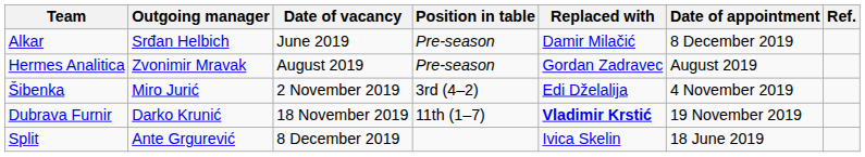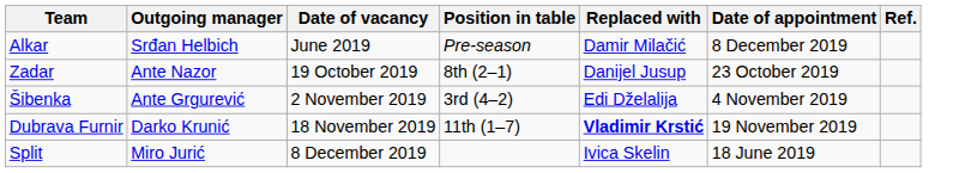 <table class="wikitable sortable">
 <tr>
 <th>Team</th>
 <th>Outgoing manager</th>
 <th>Date of vacancy</th>
 <th>Position in table</th>
 <th>Replaced with</th>
 <th>Date of appointment</th>
 <th>Ref.</th>
 </tr>
 <tr>
 <td><a href='#'>Alkar</a></td>
 <td> <a href='#'>Srđan Helbich</a></td>
 <td>June 2019</td>
 <td><em>Pre-season</em></td>
 <td> <a href='#'>Damir Milačić</a></td>
 <td>8 December 2019</td>
 <td></td>
 </tr>
 <tr>
-<td><a href='#'>Hermes Analitica</a></td>
-<td> <a href='#'>Zvonimir Mravak</a></td>
-<td>August 2019</td>
-<td><em>Pre-season</em></td>
-<td> <a href='#'>Gordan Zadravec</a></td>
-<td>August 2019</td>
+<td><a href='#'>Zadar</a></td>
+<td> <a href='#'>Ante Nazor</a></td>
+<td>19 October 2019</td>
+<td>8th (2–1)</td>
+<td> <a href='#'>Danijel Jusup</a></td>
+<td>23 October 2019</td>
 <td></td>
 </tr>
 <tr>
 <td><a href='#'>Šibenka</a></td>
-<td> <a href='#'>Miro Jurić</a></td>
+<td> <a href='#'>Ante Grgurević</a></td>
 <td>2 November 2019</td>
 <td>3rd (4–2)</td>
 <td> <a href='#'>Edi Dželalija</a></td>
 <td>4 November 2019</td>
 <td></td>
 </tr>
 <tr>
 <td><a href='#'>Dubrava Furnir</a></td>
 <td> <a href='#'>Darko Krunić</a></td>
 <td>18 November 2019</td>
 <td>11th (1–7)</td>
 <td><strong> <a href='#'>Vladimir Krstić</a></strong></td>
 <td>19 November 2019</td>
 <td></td>
 </tr>
 <tr>
 <td><a href='#'>Split</a></td>
-<td> <a href='#'>Ante Grgurević</a></td>
+<td> <a href='#'>Miro Jurić</a></td>
 <td>8 December 2019</td>
 <td></td>
 <td> <a href='#'>Ivica Skelin</a></td>
 <td>18 June 2019</td>
 <td></td>
 </tr>
 </table>
